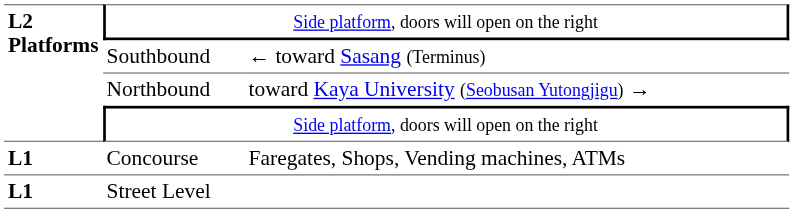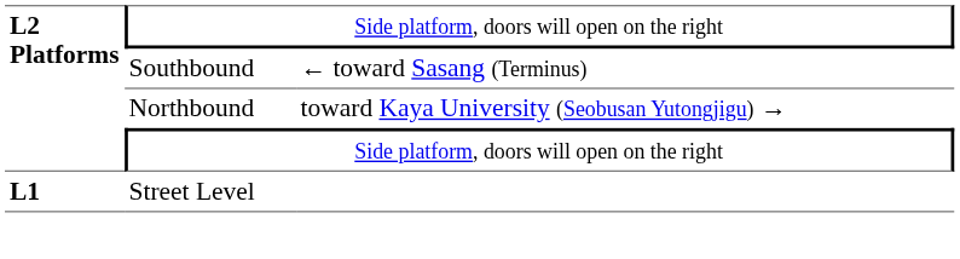 <table table border=0 cellspacing=0 cellpadding=3>
 <tr>
 <td style="border-top:solid 1px gray;border-bottom:solid 1px gray;" rowspan=4 valign=top><strong>L2<br>Platforms</strong></td>
 <td style="border-top:solid 1px gray;border-right:solid 2px black;border-left:solid 2px black;border-bottom:solid 2px black;text-align:center;" colspan=2><small><a href='#'>Side platform</a>, doors will open on the right</small></td>
 </tr>
 <tr>
 <td style="border-bottom:solid 1px gray;">Southbound</td>
 <td style="border-bottom:solid 1px gray;">←  toward <a href='#'>Sasang</a> <small>(Terminus)</small></td>
 </tr>
 <tr>
 <td>Northbound</td>
 <td>  toward <a href='#'>Kaya University</a> <small>(<a href='#'>Seobusan Yutongjigu</a>)</small> →</td>
 </tr>
 <tr>
 <td style="border-top:solid 2px black;border-right:solid 2px black;border-left:solid 2px black;border-bottom:solid 1px gray;text-align:center;" colspan=2><small><a href='#'>Side platform</a>, doors will open on the right</small></td>
 </tr>
 <tr>
 <td style="border-bottom:solid 1px gray;" width=50 valign=top><strong>L1</strong></td>
-<td style="border-bottom:solid 1px gray;" width=100 valign=top>Concourse</td>
-<td style="border-bottom:solid 1px gray;" width=400 valign=top>Faregates, Shops, Vending machines, ATMs</td>
-</tr>
-<tr>
-<td style="border-bottom:solid 1px gray;" width=50 valign=top><strong>L1</strong></td>
 <td style="border-bottom:solid 1px gray;" width=100 valign=top>Street Level</td>
 <td style="border-bottom:solid 1px gray;" width=400 valign=top></td>
 </tr>
 </table>
